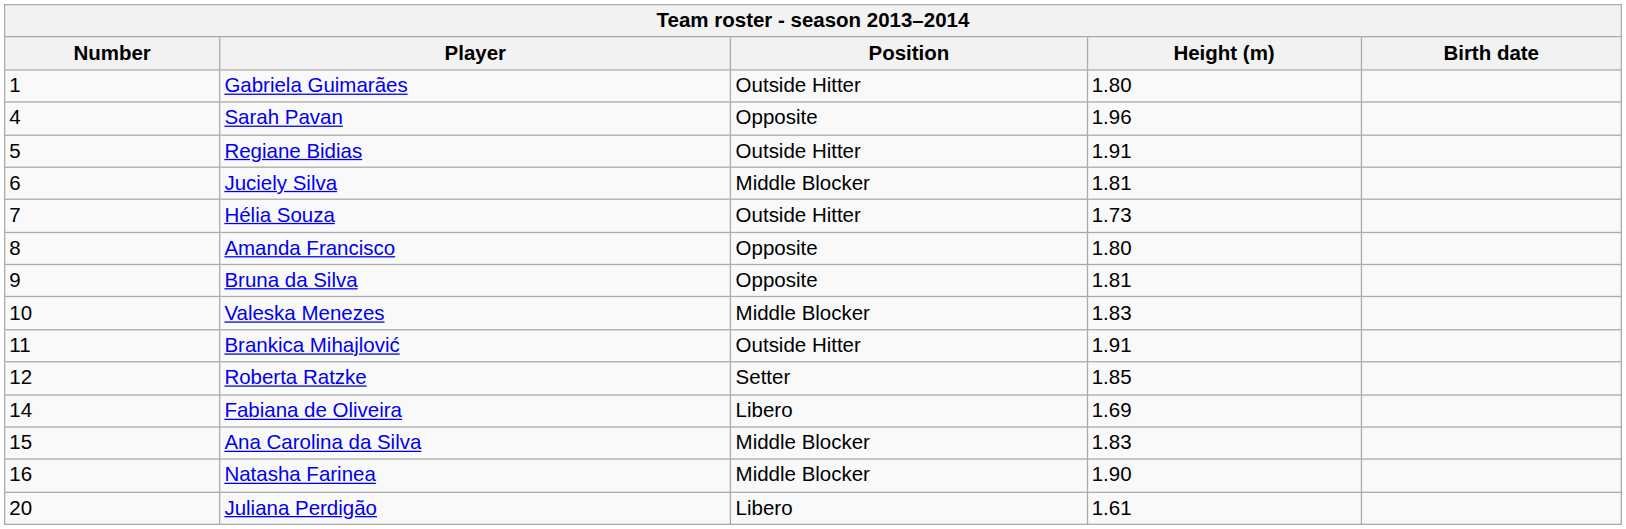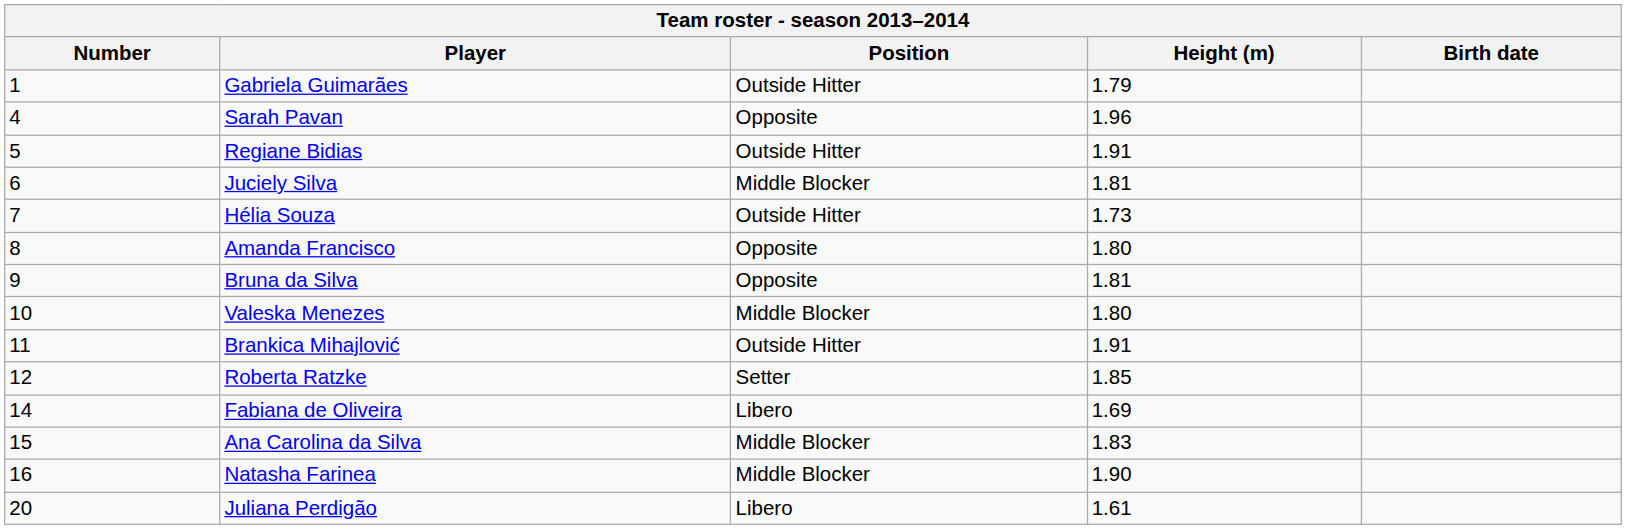 <table class="wikitable collapsible collapsed" style="width:100%;">
 <tr>
 <th colspan=6><strong>Team roster - season 2013–2014</strong></th>
 </tr>
 <tr>
 <th>Number</th>
 <th>Player</th>
 <th>Position</th>
 <th>Height (m)</th>
 <th>Birth date</th>
 </tr>
 <tr>
 <td>1</td>
 <td> <a href='#'>Gabriela Guimarães</a></td>
 <td>Outside Hitter</td>
-<td>1.80</td>
+<td>1.79</td>
 <td align=right></td>
 </tr>
 <tr>
 <td>4</td>
 <td> <a href='#'>Sarah Pavan</a></td>
 <td>Opposite</td>
 <td>1.96</td>
 <td align=right></td>
 </tr>
 <tr>
 <td>5</td>
 <td> <a href='#'>Regiane Bidias</a></td>
 <td>Outside Hitter</td>
 <td>1.91</td>
 <td align=right></td>
 </tr>
 <tr>
 <td>6</td>
 <td> <a href='#'>Juciely Silva</a></td>
 <td>Middle Blocker</td>
 <td>1.81</td>
 <td align=right></td>
 </tr>
 <tr>
 <td>7</td>
 <td> <a href='#'>Hélia Souza</a></td>
 <td>Outside Hitter</td>
 <td>1.73</td>
 <td align=right></td>
 </tr>
 <tr>
 <td>8</td>
 <td> <a href='#'>Amanda Francisco</a></td>
 <td>Opposite</td>
 <td>1.80</td>
 <td align=right></td>
 </tr>
 <tr>
 <td>9</td>
 <td> <a href='#'>Bruna da Silva</a></td>
 <td>Opposite</td>
 <td>1.81</td>
 <td align=right></td>
 </tr>
 <tr>
 <td>10</td>
 <td> <a href='#'>Valeska Menezes</a></td>
 <td>Middle Blocker</td>
-<td>1.83</td>
+<td>1.80</td>
 <td align=right></td>
 </tr>
 <tr>
 <td>11</td>
 <td> <a href='#'>Brankica Mihajlović</a></td>
 <td>Outside Hitter</td>
 <td>1.91</td>
 <td align=right></td>
 </tr>
 <tr>
 <td>12</td>
 <td> <a href='#'>Roberta Ratzke</a></td>
 <td>Setter</td>
 <td>1.85</td>
 <td align=right></td>
 </tr>
 <tr>
 <td>14</td>
 <td> <a href='#'>Fabiana de Oliveira</a></td>
 <td>Libero</td>
 <td>1.69</td>
 <td align=right></td>
 </tr>
 <tr>
 <td>15</td>
 <td> <a href='#'>Ana Carolina da Silva</a></td>
 <td>Middle Blocker</td>
 <td>1.83</td>
 <td align=right></td>
 </tr>
 <tr>
 <td>16</td>
 <td> <a href='#'>Natasha Farinea</a></td>
 <td>Middle Blocker</td>
 <td>1.90</td>
 <td align=right></td>
 </tr>
 <tr>
 <td>20</td>
 <td> <a href='#'>Juliana Perdigão</a></td>
 <td>Libero</td>
 <td>1.61</td>
 <td align=right></td>
 </tr>
 </table>
